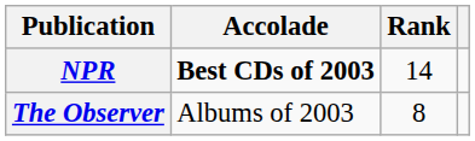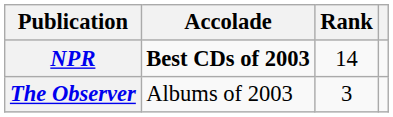 <table class="wikitable sortable plainrowheaders">
 <tr>
 <th>Publication</th>
 <th>Accolade</th>
 <th>Rank</th>
 <th class="unsortable"></th>
 </tr>
 <tr>
 <th scope="row"><em><a href='#'>NPR</a></em></th>
 <td><strong>Best CDs of 2003</strong></td>
 <td style="text-align:center;">14</td>
 <td></td>
 </tr>
 <tr>
 <th scope="row"><em><a href='#'>The Observer</a></em></th>
 <td>Albums of 2003</td>
-<td style="text-align:center;">8</td>
+<td style="text-align:center;">3</td>
 <td></td>
 </tr>
 </table>
